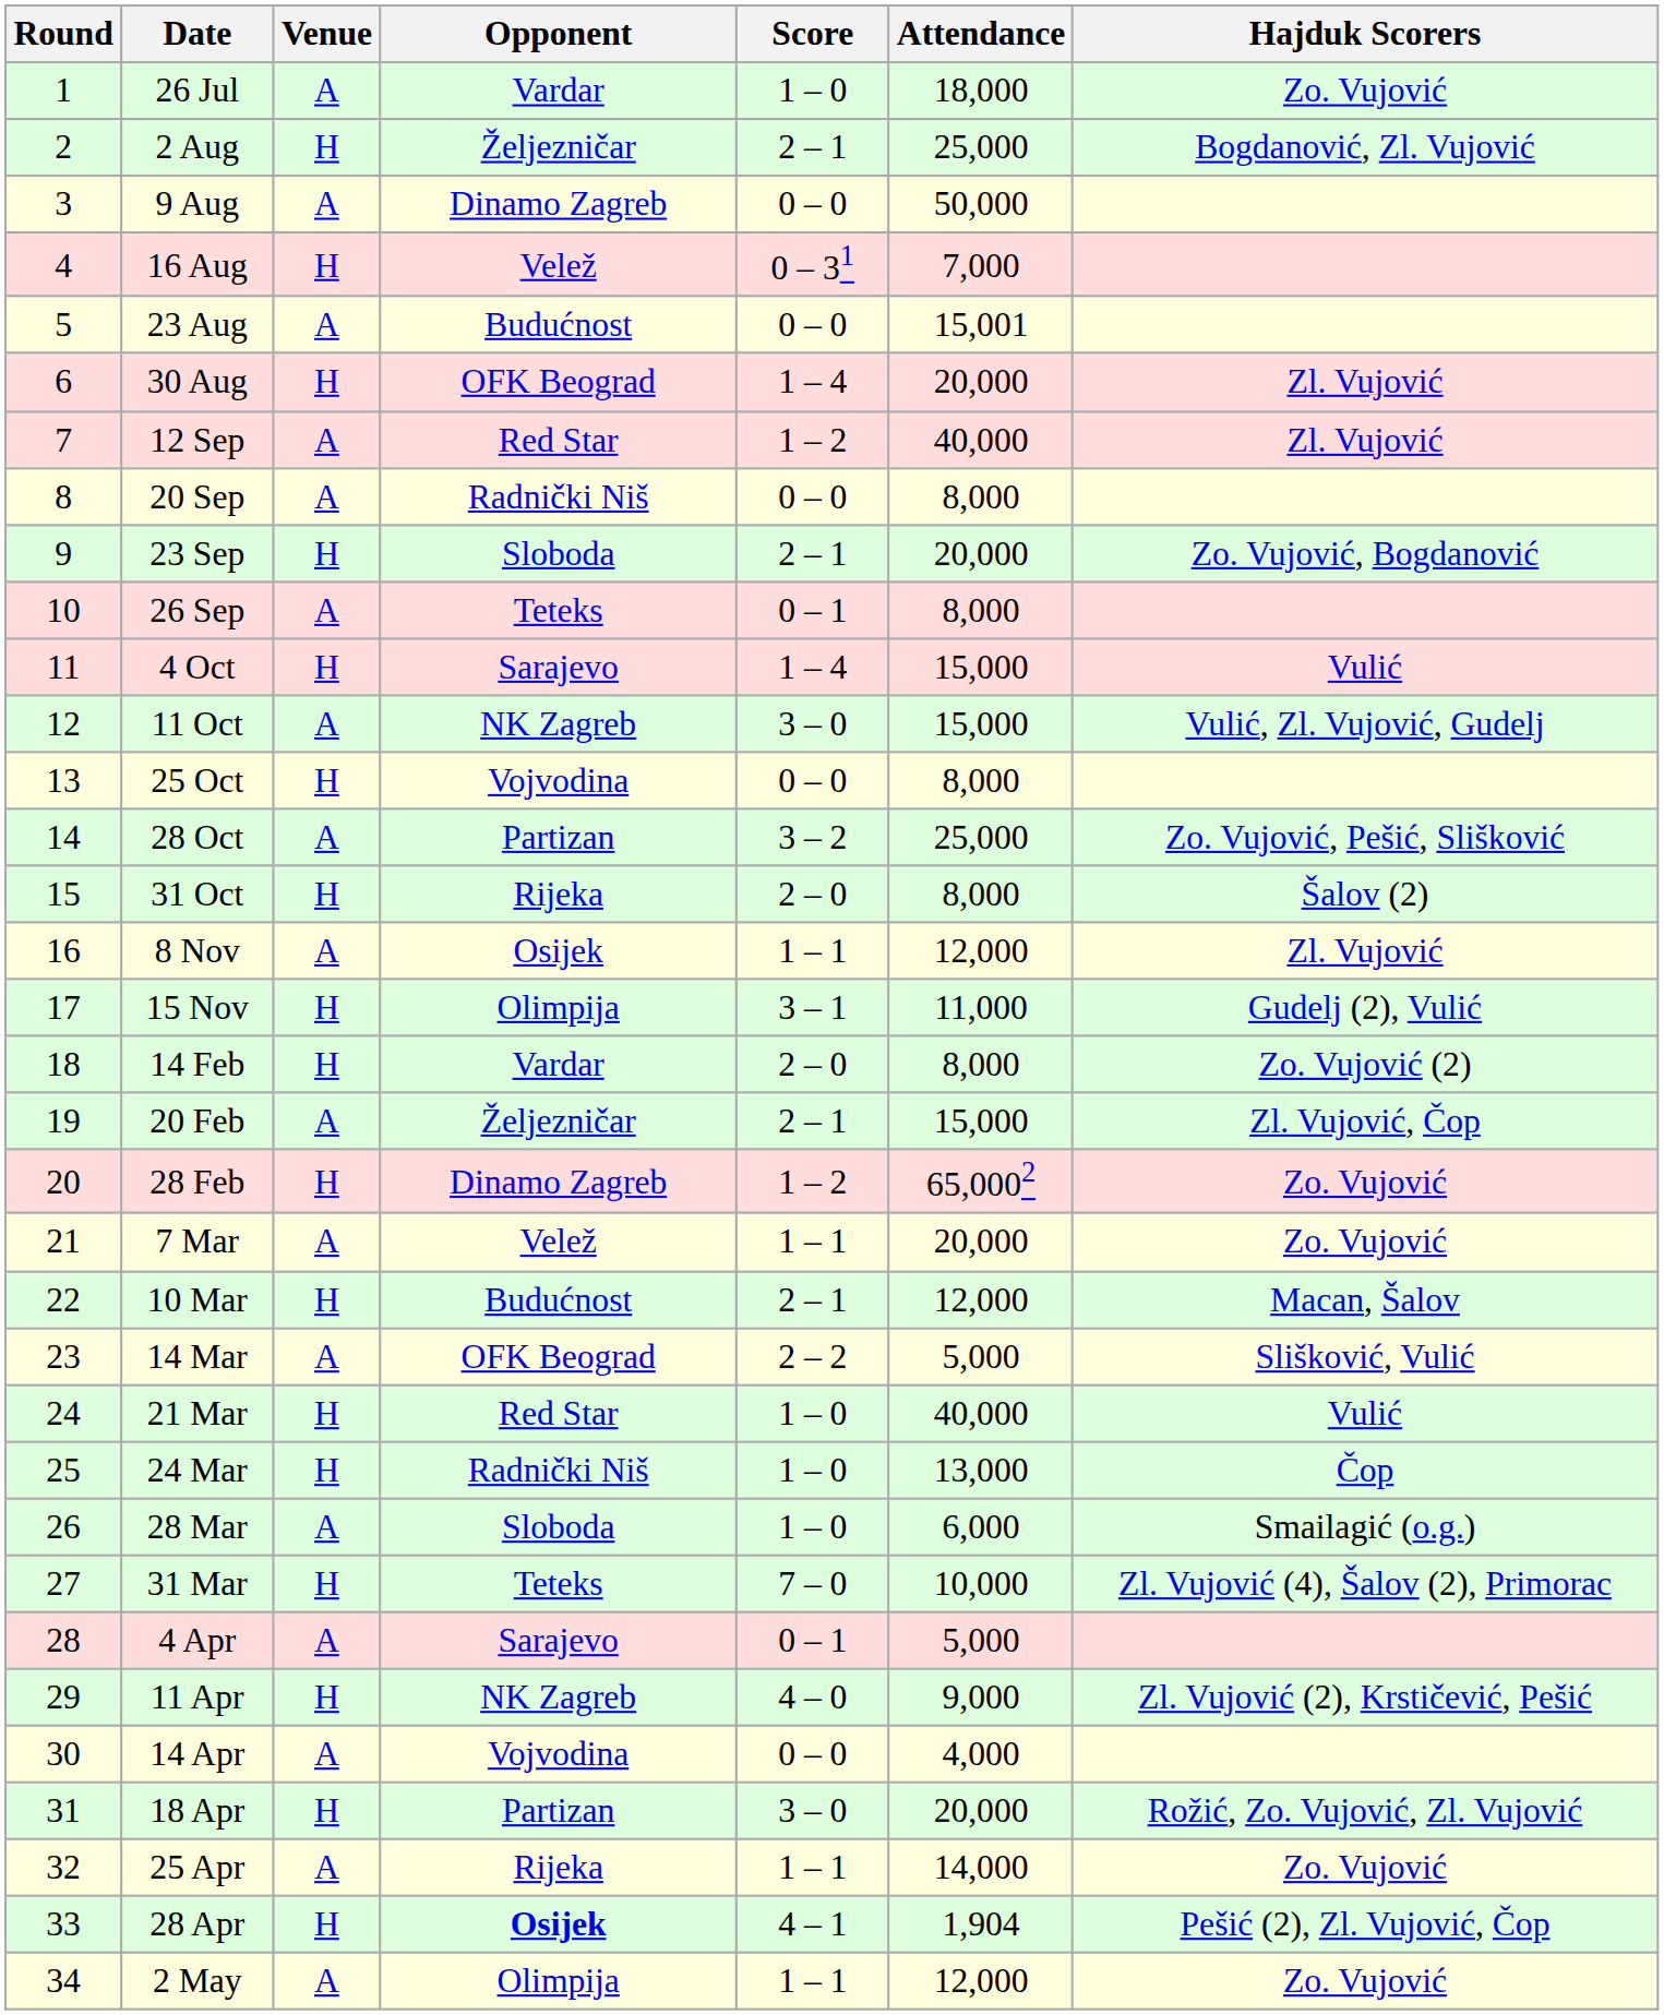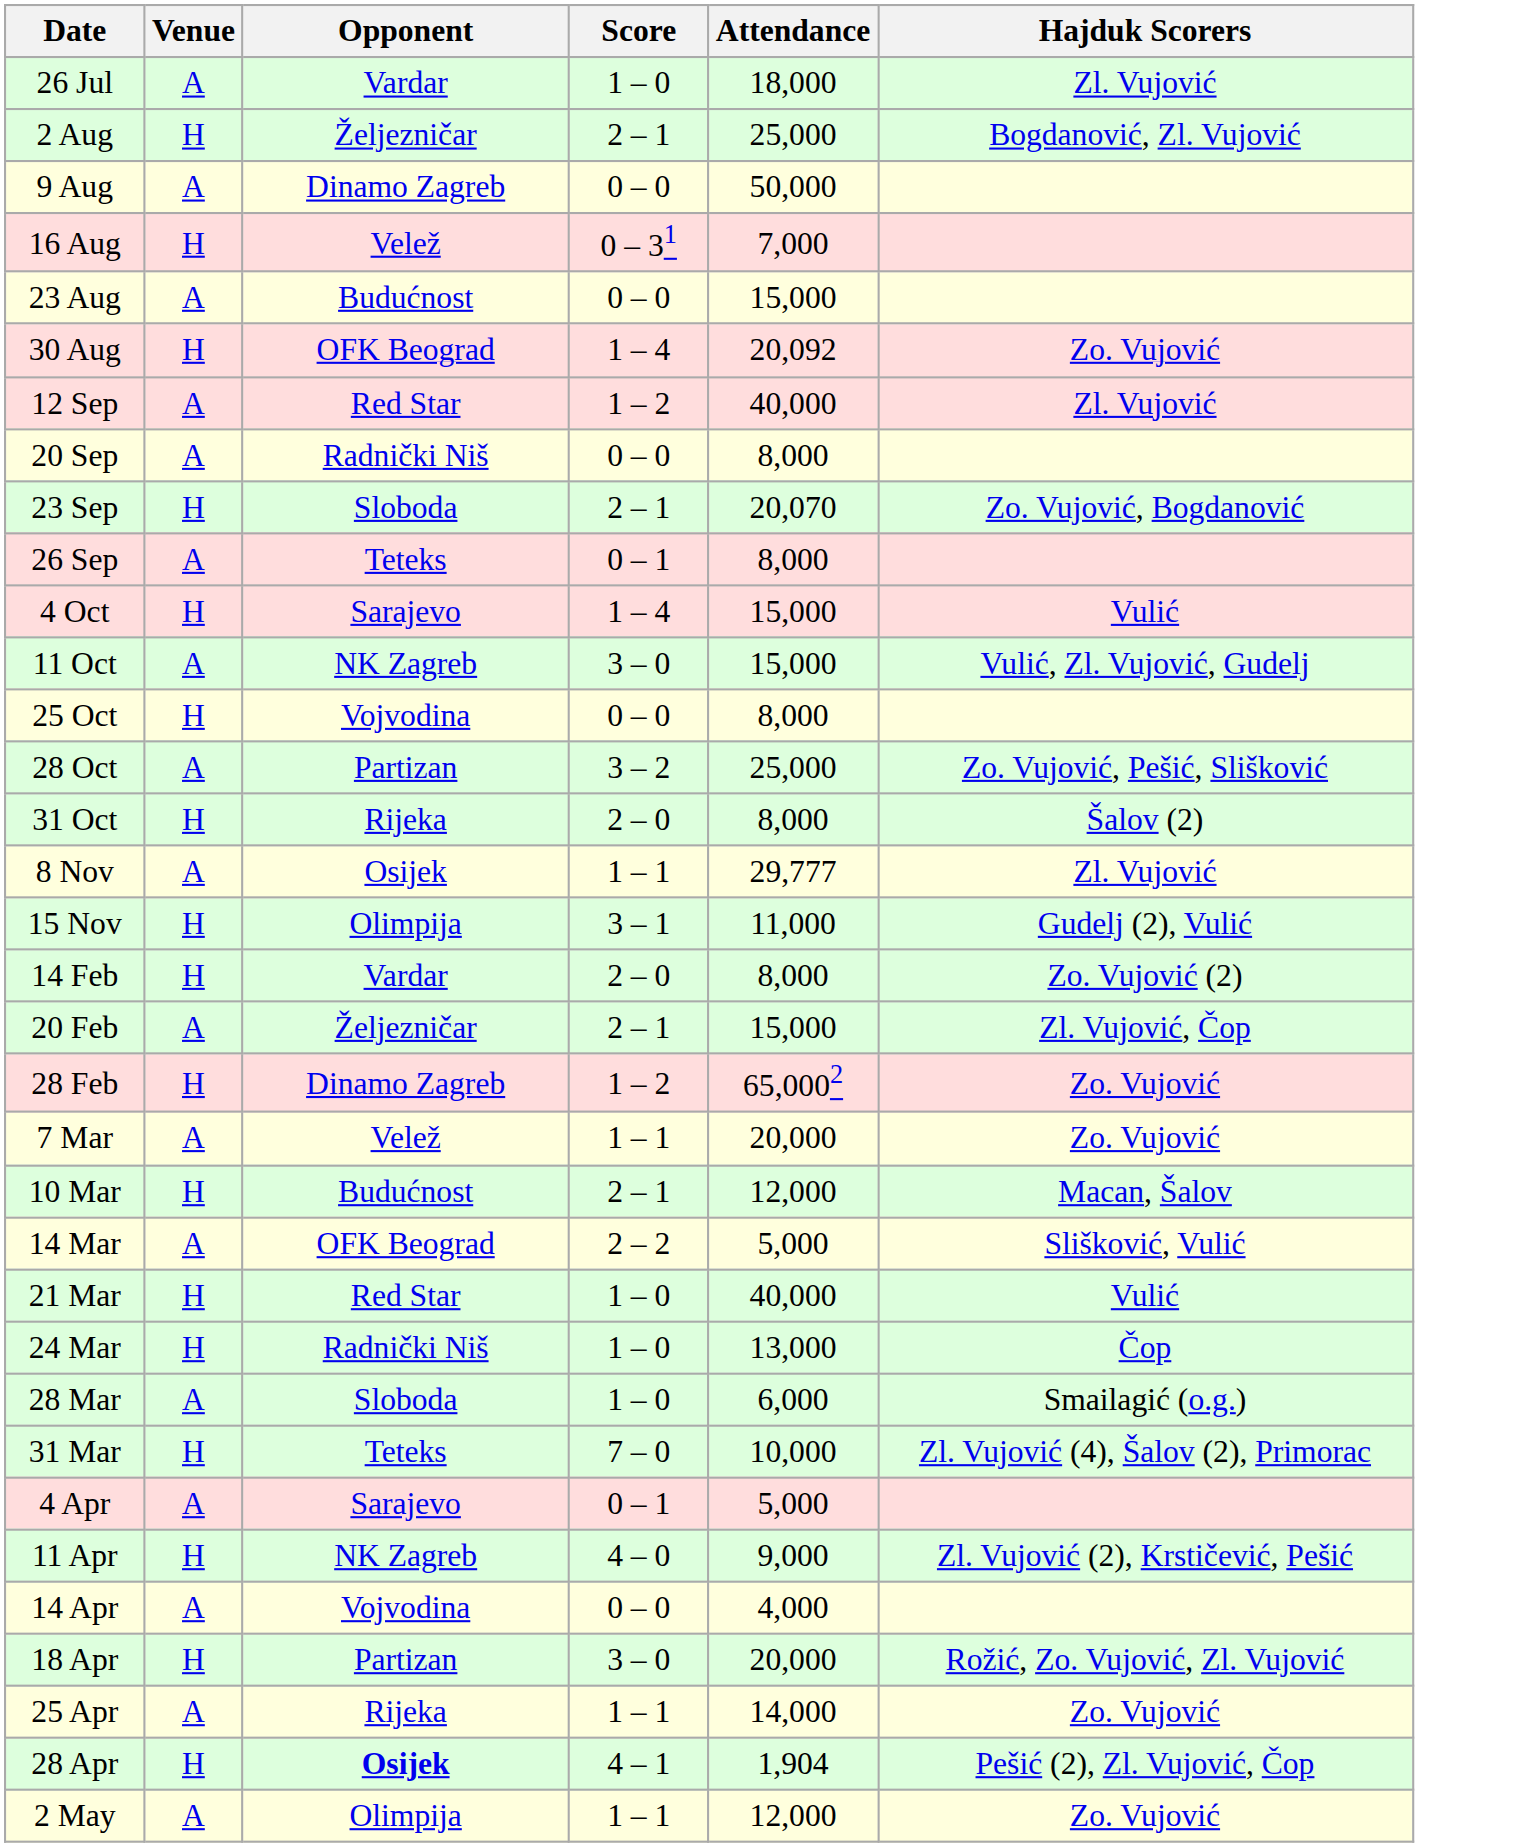 <table class="wikitable sortable" style="text-align: center; font-size:95%;">
 <tr>
-<th width="30">Round</th>
 <th width="60">Date</th>
 <th width="20">Venue</th>
 <th width="150">Opponent</th>
 <th width="60">Score</th>
 <th width="60">Attendance</th>
 <th width="250">Hajduk Scorers</th>
 </tr>
 <tr bgcolor="#ddffdd">
-<td>1</td>
 <td>26 Jul</td>
 <td><a href='#'>A</a></td>
 <td><a href='#'>Vardar</a></td>
 <td>1 – 0</td>
 <td>18,000</td>
-<td><a href='#'>Zo. Vujović</a></td>
+<td><a href='#'>Zl. Vujović</a></td>
 </tr>
 <tr bgcolor="#ddffdd">
-<td>2</td>
 <td>2 Aug</td>
 <td><a href='#'>H</a></td>
 <td><a href='#'>Željezničar</a></td>
 <td>2 – 1</td>
 <td>25,000</td>
 <td><a href='#'>Bogdanović</a>, <a href='#'>Zl. Vujović</a></td>
 </tr>
 <tr bgcolor="#ffffdd">
-<td>3</td>
 <td>9 Aug</td>
 <td><a href='#'>A</a></td>
 <td><a href='#'>Dinamo Zagreb</a></td>
 <td>0 – 0</td>
 <td>50,000</td>
 <td></td>
 </tr>
 <tr bgcolor="#ffdddd">
-<td>4</td>
 <td>16 Aug</td>
 <td><a href='#'>H</a></td>
 <td><a href='#'>Velež</a></td>
 <td>0 – 3<a href='#'><sup>1</sup></a></td>
 <td>7,000</td>
 <td></td>
 </tr>
 <tr bgcolor="#ffffdd">
-<td>5</td>
 <td>23 Aug</td>
 <td><a href='#'>A</a></td>
 <td><a href='#'>Budućnost</a></td>
 <td>0 – 0</td>
-<td>15,001</td>
+<td>15,000</td>
 <td></td>
 </tr>
 <tr bgcolor="#ffdddd">
-<td>6</td>
 <td>30 Aug</td>
 <td><a href='#'>H</a></td>
 <td><a href='#'>OFK Beograd</a></td>
 <td>1 – 4</td>
-<td>20,000</td>
-<td><a href='#'>Zl. Vujović</a></td>
+<td>20,092</td>
+<td><a href='#'>Zo. Vujović</a></td>
 </tr>
 <tr bgcolor="#ffdddd">
-<td>7</td>
 <td>12 Sep</td>
 <td><a href='#'>A</a></td>
 <td><a href='#'>Red Star</a></td>
 <td>1 – 2</td>
 <td>40,000</td>
 <td><a href='#'>Zl. Vujović</a></td>
 </tr>
 <tr bgcolor="#ffffdd">
-<td>8</td>
 <td>20 Sep</td>
 <td><a href='#'>A</a></td>
 <td><a href='#'>Radnički Niš</a></td>
 <td>0 – 0</td>
 <td>8,000</td>
 <td></td>
 </tr>
 <tr bgcolor="#ddffdd">
-<td>9</td>
 <td>23 Sep</td>
 <td><a href='#'>H</a></td>
 <td><a href='#'>Sloboda</a></td>
 <td>2 – 1</td>
-<td>20,000</td>
+<td>20,070</td>
 <td><a href='#'>Zo. Vujović</a>, <a href='#'>Bogdanović</a></td>
 </tr>
 <tr bgcolor="#ffdddd">
-<td>10</td>
 <td>26 Sep</td>
 <td><a href='#'>A</a></td>
 <td><a href='#'>Teteks</a></td>
 <td>0 – 1</td>
 <td>8,000</td>
 <td></td>
 </tr>
 <tr bgcolor="#ffdddd">
-<td>11</td>
 <td>4 Oct</td>
 <td><a href='#'>H</a></td>
 <td><a href='#'>Sarajevo</a></td>
 <td>1 – 4</td>
 <td>15,000</td>
 <td><a href='#'>Vulić</a></td>
 </tr>
 <tr bgcolor="#ddffdd">
-<td>12</td>
 <td>11 Oct</td>
 <td><a href='#'>A</a></td>
 <td><a href='#'>NK Zagreb</a></td>
 <td>3 – 0</td>
 <td>15,000</td>
 <td><a href='#'>Vulić</a>, <a href='#'>Zl. Vujović</a>, <a href='#'>Gudelj</a></td>
 </tr>
 <tr bgcolor="#ffffdd">
-<td>13</td>
 <td>25 Oct</td>
 <td><a href='#'>H</a></td>
 <td><a href='#'>Vojvodina</a></td>
 <td>0 – 0</td>
 <td>8,000</td>
 <td></td>
 </tr>
 <tr bgcolor="#ddffdd">
-<td>14</td>
 <td>28 Oct</td>
 <td><a href='#'>A</a></td>
 <td><a href='#'>Partizan</a></td>
 <td>3 – 2</td>
 <td>25,000</td>
 <td><a href='#'>Zo. Vujović</a>, <a href='#'>Pešić</a>, <a href='#'>Slišković</a></td>
 </tr>
 <tr bgcolor="#ddffdd">
-<td>15</td>
 <td>31 Oct</td>
 <td><a href='#'>H</a></td>
 <td><a href='#'>Rijeka</a></td>
 <td>2 – 0</td>
 <td>8,000</td>
 <td><a href='#'>Šalov</a> (2)</td>
 </tr>
 <tr bgcolor="#ffffdd">
-<td>16</td>
 <td>8 Nov</td>
 <td><a href='#'>A</a></td>
 <td><a href='#'>Osijek</a></td>
 <td>1 – 1</td>
-<td>12,000</td>
+<td>29,777</td>
 <td><a href='#'>Zl. Vujović</a></td>
 </tr>
 <tr bgcolor="#ddffdd">
-<td>17</td>
 <td>15 Nov</td>
 <td><a href='#'>H</a></td>
 <td><a href='#'>Olimpija</a></td>
 <td>3 – 1</td>
 <td>11,000</td>
 <td><a href='#'>Gudelj</a> (2), <a href='#'>Vulić</a></td>
 </tr>
 <tr bgcolor="#ddffdd">
-<td>18</td>
 <td>14 Feb</td>
 <td><a href='#'>H</a></td>
 <td><a href='#'>Vardar</a></td>
 <td>2 – 0</td>
 <td>8,000</td>
 <td><a href='#'>Zo. Vujović</a> (2)</td>
 </tr>
 <tr bgcolor="#ddffdd">
-<td>19</td>
 <td>20 Feb</td>
 <td><a href='#'>A</a></td>
 <td><a href='#'>Željezničar</a></td>
 <td>2 – 1</td>
 <td>15,000</td>
 <td><a href='#'>Zl. Vujović</a>, <a href='#'>Čop</a></td>
 </tr>
 <tr bgcolor="#ffdddd">
-<td>20</td>
 <td>28 Feb</td>
 <td><a href='#'>H</a></td>
 <td><a href='#'>Dinamo Zagreb</a></td>
 <td>1 – 2</td>
 <td>65,000<a href='#'><sup>2</sup></a></td>
 <td><a href='#'>Zo. Vujović</a></td>
 </tr>
 <tr bgcolor="#ffffdd">
-<td>21</td>
 <td>7 Mar</td>
 <td><a href='#'>A</a></td>
 <td><a href='#'>Velež</a></td>
 <td>1 – 1</td>
 <td>20,000</td>
 <td><a href='#'>Zo. Vujović</a></td>
 </tr>
 <tr bgcolor="#ddffdd">
-<td>22</td>
 <td>10 Mar</td>
 <td><a href='#'>H</a></td>
 <td><a href='#'>Budućnost</a></td>
 <td>2 – 1</td>
 <td>12,000</td>
 <td><a href='#'>Macan</a>, <a href='#'>Šalov</a></td>
 </tr>
 <tr bgcolor="#ffffdd">
-<td>23</td>
 <td>14 Mar</td>
 <td><a href='#'>A</a></td>
 <td><a href='#'>OFK Beograd</a></td>
 <td>2 – 2</td>
 <td>5,000</td>
 <td><a href='#'>Slišković</a>, <a href='#'>Vulić</a></td>
 </tr>
 <tr bgcolor="#ddffdd">
-<td>24</td>
 <td>21 Mar</td>
 <td><a href='#'>H</a></td>
 <td><a href='#'>Red Star</a></td>
 <td>1 – 0</td>
 <td>40,000</td>
 <td><a href='#'>Vulić</a></td>
 </tr>
 <tr bgcolor="#ddffdd">
-<td>25</td>
 <td>24 Mar</td>
 <td><a href='#'>H</a></td>
 <td><a href='#'>Radnički Niš</a></td>
 <td>1 – 0</td>
 <td>13,000</td>
 <td><a href='#'>Čop</a></td>
 </tr>
 <tr bgcolor="#ddffdd">
-<td>26</td>
 <td>28 Mar</td>
 <td><a href='#'>A</a></td>
 <td><a href='#'>Sloboda</a></td>
 <td>1 – 0</td>
 <td>6,000</td>
 <td>Smailagić (<a href='#'>o.g.</a>)</td>
 </tr>
 <tr bgcolor="#ddffdd">
-<td>27</td>
 <td>31 Mar</td>
 <td><a href='#'>H</a></td>
 <td><a href='#'>Teteks</a></td>
 <td>7 – 0</td>
 <td>10,000</td>
 <td><a href='#'>Zl. Vujović</a> (4), <a href='#'>Šalov</a> (2), <a href='#'>Primorac</a></td>
 </tr>
 <tr bgcolor="#ffdddd">
-<td>28</td>
 <td>4 Apr</td>
 <td><a href='#'>A</a></td>
 <td><a href='#'>Sarajevo</a></td>
 <td>0 – 1</td>
 <td>5,000</td>
 <td></td>
 </tr>
 <tr bgcolor="#ddffdd">
-<td>29</td>
 <td>11 Apr</td>
 <td><a href='#'>H</a></td>
 <td><a href='#'>NK Zagreb</a></td>
 <td>4 – 0</td>
 <td>9,000</td>
 <td><a href='#'>Zl. Vujović</a> (2), <a href='#'>Krstičević</a>, <a href='#'>Pešić</a></td>
 </tr>
 <tr bgcolor="#ffffdd">
-<td>30</td>
 <td>14 Apr</td>
 <td><a href='#'>A</a></td>
 <td><a href='#'>Vojvodina</a></td>
 <td>0 – 0</td>
 <td>4,000</td>
 <td></td>
 </tr>
 <tr bgcolor="#ddffdd">
-<td>31</td>
 <td>18 Apr</td>
 <td><a href='#'>H</a></td>
 <td><a href='#'>Partizan</a></td>
 <td>3 – 0</td>
 <td>20,000</td>
 <td><a href='#'>Rožić</a>, <a href='#'>Zo. Vujović</a>, <a href='#'>Zl. Vujović</a></td>
 </tr>
 <tr bgcolor="#ffffdd">
-<td>32</td>
 <td>25 Apr</td>
 <td><a href='#'>A</a></td>
 <td><a href='#'>Rijeka</a></td>
 <td>1 – 1</td>
 <td>14,000</td>
 <td><a href='#'>Zo. Vujović</a></td>
 </tr>
 <tr bgcolor="#ddffdd">
-<td>33</td>
 <td>28 Apr</td>
 <td><a href='#'>H</a></td>
 <td><strong><a href='#'>Osijek</a></strong></td>
 <td>4 – 1</td>
 <td>1,904</td>
 <td><a href='#'>Pešić</a> (2), <a href='#'>Zl. Vujović</a>, <a href='#'>Čop</a></td>
 </tr>
 <tr bgcolor="#ffffdd">
-<td>34</td>
 <td>2 May</td>
 <td><a href='#'>A</a></td>
 <td><a href='#'>Olimpija</a></td>
 <td>1 – 1</td>
 <td>12,000</td>
 <td><a href='#'>Zo. Vujović</a></td>
 </tr>
 </table>
